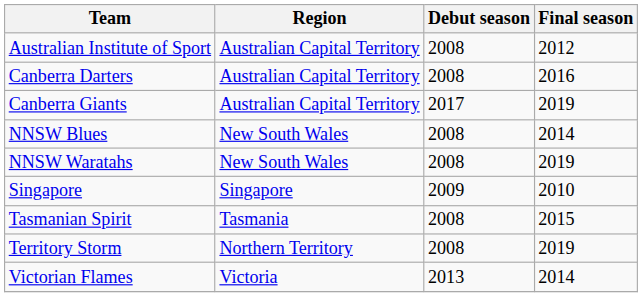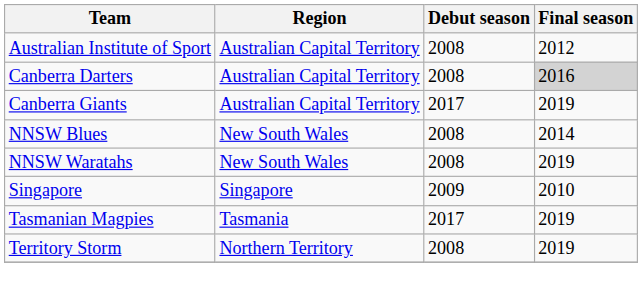 <table class="wikitable collapsible">
 <tr>
 <th>Team</th>
 <th>Region</th>
 <th>Debut season</th>
 <th>Final season</th>
 </tr>
 <tr>
 <td><a href='#'>Australian Institute of Sport</a></td>
 <td><a href='#'>Australian Capital Territory</a></td>
 <td>2008</td>
 <td>2012</td>
 </tr>
 <tr>
 <td><a href='#'>Canberra Darters</a></td>
 <td><a href='#'>Australian Capital Territory</a></td>
 <td>2008</td>
-<td>2016</td>
+<td style="background: lightgrey;">2016</td>
 </tr>
 <tr>
 <td><a href='#'>Canberra Giants</a></td>
 <td><a href='#'>Australian Capital Territory</a></td>
 <td>2017</td>
 <td>2019</td>
 </tr>
 <tr>
 <td><a href='#'>NNSW Blues</a></td>
 <td><a href='#'>New South Wales</a></td>
 <td>2008</td>
 <td>2014</td>
 </tr>
 <tr>
 <td><a href='#'>NNSW Waratahs</a></td>
 <td><a href='#'>New South Wales</a></td>
 <td>2008</td>
 <td>2019</td>
 </tr>
 <tr>
 <td><a href='#'>Singapore</a></td>
 <td><a href='#'>Singapore</a></td>
 <td>2009</td>
 <td>2010</td>
 </tr>
 <tr>
-<td><a href='#'>Tasmanian Spirit</a></td>
+<td><a href='#'>Tasmanian Magpies</a></td>
 <td><a href='#'>Tasmania</a></td>
-<td>2008</td>
-<td>2015</td>
+<td>2017</td>
+<td>2019</td>
 </tr>
 <tr>
 <td><a href='#'>Territory Storm</a></td>
 <td><a href='#'>Northern Territory</a></td>
 <td>2008</td>
 <td>2019</td>
 </tr>
 <tr>
-<td><a href='#'>Victorian Flames</a></td>
-<td><a href='#'>Victoria</a></td>
-<td>2013</td>
-<td>2014</td>
-</tr>
-<tr>
 </tr>
 </table>
